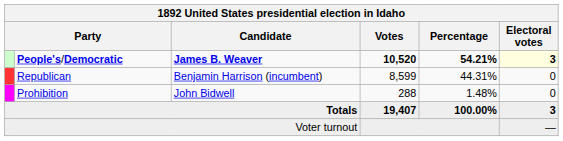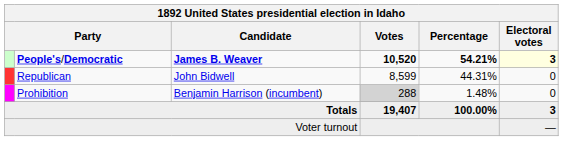 <table class="wikitable" style="font-size: 95%;">
 <tr>
 <th colspan="6">1892 United States presidential election in Idaho</th>
 </tr>
 <tr>
 <th colspan="2" style="width: 15em">Party</th>
 <th style="width: 17em">Candidate</th>
 <th style="width: 5em">Votes</th>
 <th style="width: 7em">Percentage</th>
 <th style="width: 5em">Electoral votes</th>
 </tr>
 <tr>
 <th style="background-color:#CCFFCC; width: 3px"></th>
 <td style="width: 130px"><strong><a href='#'>People's</a></strong>/<strong><a href='#'>Democratic</a></strong></td>
 <td><strong><a href='#'>James B. Weaver</a></strong></td>
 <td align="right"><strong>10,520</strong></td>
 <td align="right"><strong>54.21%</strong></td>
 <td align="right" style="background: lightyellow;"><strong>3</strong></td>
 </tr>
 <tr>
 <th style="background-color:#FF3333; width: 3px"></th>
 <td style="width: 130px"><a href='#'>Republican</a></td>
-<td><a href='#'>Benjamin Harrison</a> (<a href='#'>incumbent</a>)</td>
+<td><a href='#'>John Bidwell</a></td>
 <td align="right">8,599</td>
 <td align="right">44.31%</td>
 <td align="right">0</td>
 </tr>
 <tr>
 <th style="background-color:#FF00FF; width: 3px"></th>
 <td style="width: 130px"><a href='#'>Prohibition</a></td>
-<td><a href='#'>John Bidwell</a></td>
-<td align="right">288</td>
+<td><a href='#'>Benjamin Harrison</a> (<a href='#'>incumbent</a>)</td>
+<td align="right" style="background: lightgrey;">288</td>
 <td align="right">1.48%</td>
 <td align="right">0</td>
 </tr>
 <tr bgcolor="#EEEEEE">
 <td colspan="3" align="right"><strong>Totals</strong></td>
 <td align="right"><strong>19,407</strong></td>
 <td align="right"><strong>100.00%</strong></td>
 <td align="right"><strong>3</strong></td>
 </tr>
 <tr bgcolor="#EEEEEE">
 <td colspan="3" align="right">Voter turnout</td>
 <td colspan="2" align="right"></td>
 <td align="right">—</td>
 </tr>
 </table>
